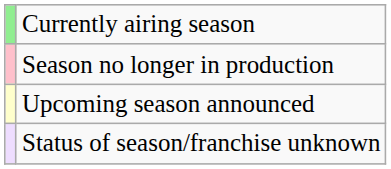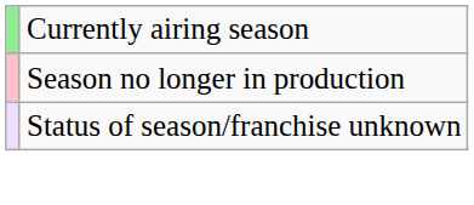 <table class="wikitable">
 <tr>
 <td style="background-color:lightgreen"></td>
 <td>Currently airing season</td>
 </tr>
 <tr>
 <td style="background-color:#FFC0CB"> </td>
 <td>Season no longer in production</td>
 </tr>
 <tr>
-<td style="background-color:#FFFFCC"> </td>
-<td>Upcoming season announced</td>
-</tr>
-<tr>
 <td style="background-color:#EEDDFF"> </td>
 <td>Status of season/franchise unknown</td>
 </tr>
 </table>
